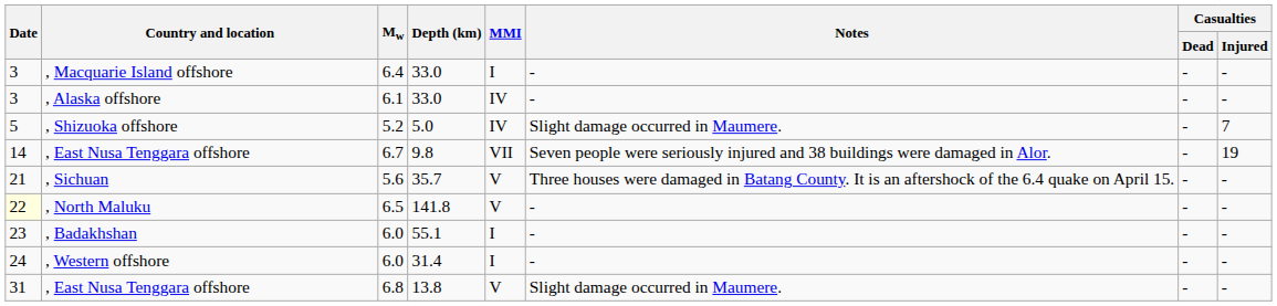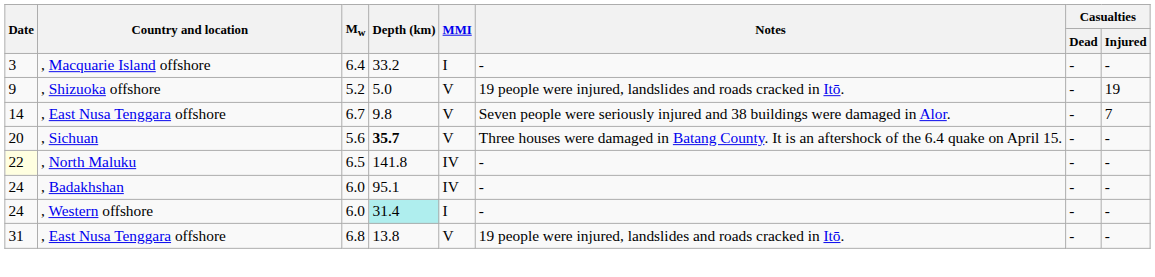 <table class="wikitable sortable" style="border:1px black; margin-left:1em;">
 <tr>
 <th rowspan="2"><small>Date</small></th>
 <th rowspan="2" style="width: 310px"><small>Country and location</small></th>
 <th rowspan="2"><small>M<sub>w</sub></small></th>
 <th rowspan="2"><small>Depth (km)</small></th>
 <th rowspan="2"><small><a href='#'>MMI</a></small></th>
 <th rowspan="2" class="unsortable"><small>Notes</small></th>
 <th colspan="2"><small>Casualties</small></th>
 </tr>
 <tr>
 <th><small>Dead</small></th>
 <th><small>Injured</small></th>
 </tr>
 <tr>
 <td>3</td>
 <td>, <a href='#'>Macquarie Island</a> offshore</td>
 <td>6.4</td>
-<td>33.0</td>
+<td>33.2</td>
 <td>I</td>
 <td>-</td>
 <td>-</td>
 <td>-</td>
 </tr>
 <tr>
-<td>3</td>
-<td>, <a href='#'>Alaska</a> offshore</td>
-<td>6.1</td>
-<td>33.0</td>
-<td>IV</td>
-<td>-</td>
-<td>-</td>
-<td>-</td>
-</tr>
-<tr>
-<td>5</td>
+<td>9</td>
 <td>, <a href='#'>Shizuoka</a> offshore</td>
 <td>5.2</td>
 <td>5.0</td>
-<td>IV</td>
-<td>Slight damage occurred in <a href='#'>Maumere</a>.</td>
+<td>V</td>
+<td>19 people were injured, landslides and roads cracked in <a href='#'>Itō</a>.</td>
 <td>-</td>
-<td>7</td>
+<td>19</td>
 </tr>
 <tr>
 <td>14</td>
 <td>, <a href='#'>East Nusa Tenggara</a> offshore</td>
 <td>6.7</td>
 <td>9.8</td>
-<td>VII</td>
+<td>V</td>
 <td>Seven people were seriously injured and 38 buildings were damaged in <a href='#'>Alor</a>.</td>
 <td>-</td>
-<td>19</td>
+<td>7</td>
 </tr>
 <tr>
-<td>21</td>
+<td>20</td>
 <td>, <a href='#'>Sichuan</a></td>
 <td>5.6</td>
-<td>35.7</td>
+<td><strong>35.7</strong></td>
 <td>V</td>
 <td>Three houses were damaged in <a href='#'>Batang County</a>. It is an aftershock of the 6.4 quake on April 15.</td>
 <td>-</td>
 <td>-</td>
 </tr>
 <tr>
 <td style="background: lightyellow;">22</td>
 <td>, <a href='#'>North Maluku</a></td>
 <td>6.5</td>
 <td>141.8</td>
-<td>V</td>
+<td>IV</td>
 <td>-</td>
 <td>-</td>
 <td>-</td>
 </tr>
 <tr>
-<td>23</td>
+<td>24</td>
 <td>, <a href='#'>Badakhshan</a></td>
 <td>6.0</td>
-<td>55.1</td>
-<td>I</td>
+<td>95.1</td>
+<td>IV</td>
 <td>-</td>
 <td>-</td>
 <td>-</td>
 </tr>
 <tr>
 <td>24</td>
 <td>, <a href='#'>Western</a> offshore</td>
 <td>6.0</td>
-<td>31.4</td>
+<td style="background: paleturquoise;">31.4</td>
 <td>I</td>
 <td>-</td>
 <td>-</td>
 <td>-</td>
 </tr>
 <tr>
 <td>31</td>
 <td>, <a href='#'>East Nusa Tenggara</a> offshore</td>
 <td>6.8</td>
 <td>13.8</td>
 <td>V</td>
-<td>Slight damage occurred in <a href='#'>Maumere</a>.</td>
+<td>19 people were injured, landslides and roads cracked in <a href='#'>Itō</a>.</td>
 <td>-</td>
 <td>-</td>
 </tr>
 <tr>
 </tr>
 </table>
